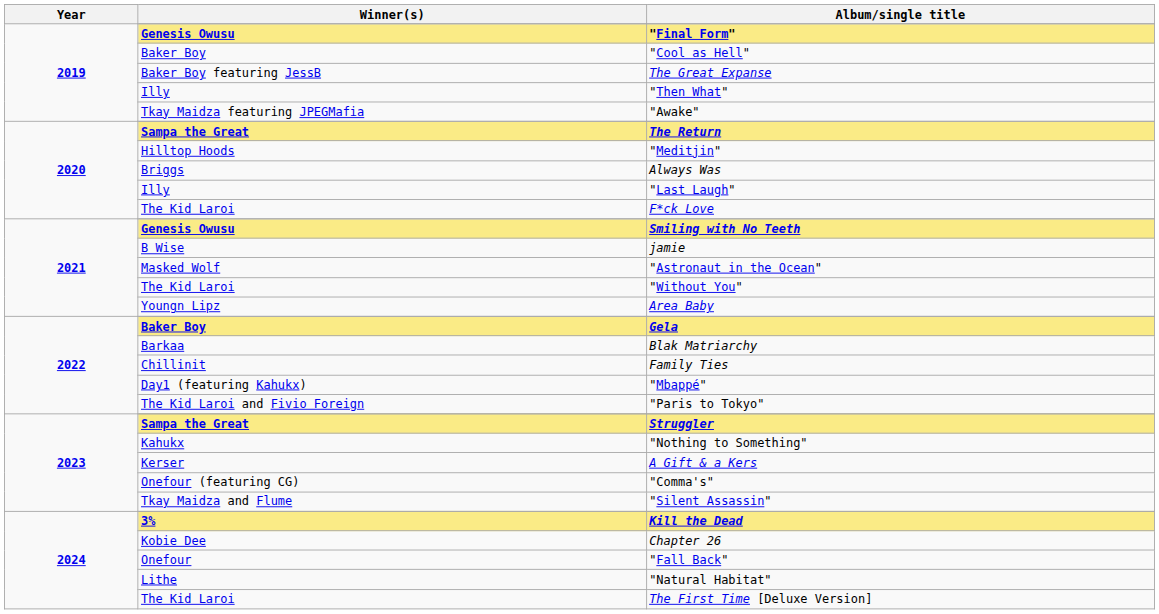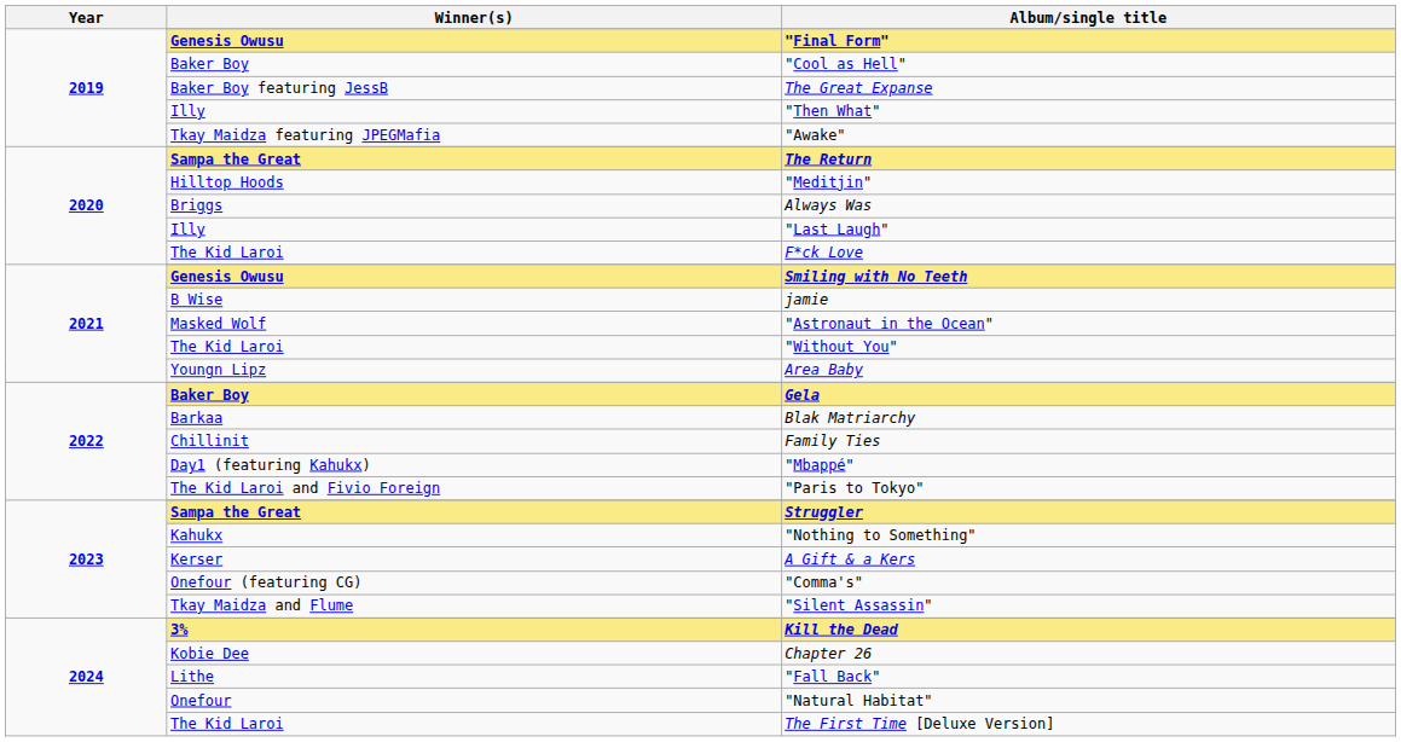 <table class="sortable wikitable">
 <tr>
 <th width="5%">Year</th>
 <th width="19%">Winner(s)</th>
 <th width="19%">Album/single title</th>
 </tr>
 <tr>
 <td rowspan="6" align="center"><strong><a href='#'>2019</a></strong><br></td>
 </tr>
 <tr style="background:#FAEB86">
 <td><strong><a href='#'>Genesis Owusu</a></strong></td>
 <td><strong>"<a href='#'>Final Form</a>"</strong></td>
 </tr>
 <tr>
 <td><a href='#'>Baker Boy</a></td>
 <td>"<a href='#'>Cool as Hell</a>"</td>
 </tr>
 <tr>
 <td><a href='#'>Baker Boy</a> featuring <a href='#'>JessB</a></td>
 <td><em><a href='#'>The Great Expanse</a></em></td>
 </tr>
 <tr>
 <td><a href='#'>Illy</a></td>
 <td>"<a href='#'>Then What</a>"</td>
 </tr>
 <tr>
 <td><a href='#'>Tkay Maidza</a> featuring <a href='#'>JPEGMafia</a></td>
 <td>"Awake"</td>
 </tr>
 <tr>
 <td rowspan="6" align="center"><strong><a href='#'>2020</a></strong><br></td>
 </tr>
 <tr style="background:#FAEB86">
 <td><strong><a href='#'>Sampa the Great</a></strong></td>
 <td><strong><em><a href='#'>The Return</a></em></strong></td>
 </tr>
 <tr>
 <td><a href='#'>Hilltop Hoods</a></td>
 <td>"<a href='#'>Meditjin</a>"</td>
 </tr>
 <tr>
 <td><a href='#'>Briggs</a></td>
 <td><em>Always Was</em></td>
 </tr>
 <tr>
 <td><a href='#'>Illy</a></td>
 <td>"<a href='#'>Last Laugh</a>"</td>
 </tr>
 <tr>
 <td><a href='#'>The Kid Laroi</a></td>
 <td><em><a href='#'>F*ck Love</a></em></td>
 </tr>
 <tr>
 <td rowspan="6" align="center"><strong><a href='#'>2021</a></strong><br></td>
 </tr>
 <tr style="background:#FAEB86">
 <td><strong><a href='#'>Genesis Owusu</a></strong></td>
 <td><strong><em><a href='#'>Smiling with No Teeth</a></em></strong></td>
 </tr>
 <tr>
 <td><a href='#'>B Wise</a></td>
 <td><em>jamie</em></td>
 </tr>
 <tr>
 <td><a href='#'>Masked Wolf</a></td>
 <td>"<a href='#'>Astronaut in the Ocean</a>"</td>
 </tr>
 <tr>
 <td><a href='#'>The Kid Laroi</a></td>
 <td>"<a href='#'>Without You</a>"</td>
 </tr>
 <tr>
 <td><a href='#'>Youngn Lipz</a></td>
 <td><em><a href='#'>Area Baby</a></em></td>
 </tr>
 <tr>
 <td rowspan="6" align="center"><strong><a href='#'>2022</a></strong><br></td>
 </tr>
 <tr style="background:#FAEB86">
 <td><strong><a href='#'>Baker Boy</a></strong></td>
 <td><strong><em><a href='#'>Gela</a></em></strong></td>
 </tr>
 <tr>
 <td><a href='#'>Barkaa</a></td>
 <td><em>Blak Matriarchy</em></td>
 </tr>
 <tr>
 <td><a href='#'>Chillinit</a></td>
 <td><em>Family Ties</em></td>
 </tr>
 <tr>
 <td><a href='#'>Day1</a> (featuring <a href='#'>Kahukx</a>)</td>
 <td>"<a href='#'>Mbappé</a>"</td>
 </tr>
 <tr>
 <td><a href='#'>The Kid Laroi</a> and <a href='#'>Fivio Foreign</a></td>
 <td>"Paris to Tokyo"</td>
 </tr>
 <tr>
 <td rowspan="6" align="center"><strong><a href='#'>2023</a></strong><br></td>
 </tr>
 <tr style="background:#FAEB86">
 <td><strong><a href='#'>Sampa the Great</a></strong></td>
 <td><strong><em><a href='#'>Struggler</a></em></strong></td>
 </tr>
 <tr>
 <td><a href='#'>Kahukx</a></td>
 <td>"Nothing to Something"</td>
 </tr>
 <tr>
 <td><a href='#'>Kerser</a></td>
 <td><em><a href='#'>A Gift & a Kers</a></em></td>
 </tr>
 <tr>
 <td><a href='#'>Onefour</a> (featuring CG)</td>
 <td>"Comma's"</td>
 </tr>
 <tr>
 <td><a href='#'>Tkay Maidza</a> and <a href='#'>Flume</a></td>
 <td>"<a href='#'>Silent Assassin</a>"</td>
 </tr>
 <tr>
 <td rowspan="6" align="center"><strong><a href='#'>2024</a></strong><br></td>
 </tr>
 <tr style="background:#FAEB86">
 <td><strong><a href='#'>3%</a></strong></td>
 <td><strong><em><a href='#'>Kill the Dead</a></em></strong></td>
 </tr>
 <tr>
 <td><a href='#'>Kobie Dee</a></td>
 <td><em>Chapter 26</em></td>
 </tr>
 <tr>
-<td><a href='#'>Onefour</a></td>
+<td><a href='#'>Lithe</a></td>
 <td>"<a href='#'>Fall Back</a>"</td>
 </tr>
 <tr>
-<td><a href='#'>Lithe</a></td>
+<td><a href='#'>Onefour</a></td>
 <td>"Natural Habitat"</td>
 </tr>
 <tr>
 <td><a href='#'>The Kid Laroi</a></td>
 <td><em><a href='#'>The First Time</a></em> [Deluxe Version]</td>
 </tr>
 </table>
